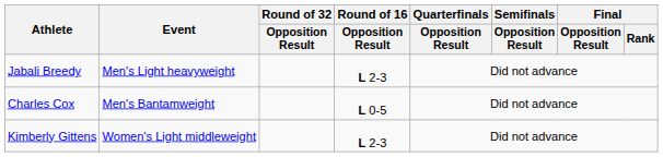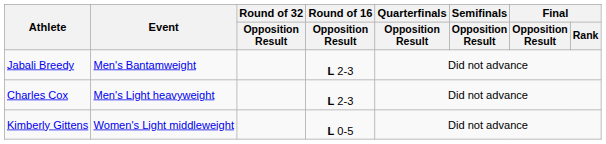 <table class="wikitable" style="font-size:90%; text-align:center">
 <tr>
 <th rowspan=2>Athlete</th>
 <th rowspan=2>Event</th>
 <th>Round of 32</th>
 <th>Round of 16</th>
 <th>Quarterfinals</th>
 <th>Semifinals</th>
 <th colspan=2>Final</th>
 </tr>
 <tr style="font-size:95%">
 <th>Opposition<br>Result</th>
 <th>Opposition<br>Result</th>
 <th>Opposition<br>Result</th>
 <th>Opposition<br>Result</th>
 <th>Opposition<br>Result</th>
 <th>Rank</th>
 </tr>
 <tr>
 <td align=left><a href='#'>Jabali Breedy</a></td>
+<td align=left><a href='#'>Men's Bantamweight</a></td>
+<td></td>
+<td><br><strong>L</strong> 2-3</td>
+<td colspan="4">Did not advance</td>
+</tr>
+<tr>
+<td align=left><a href='#'>Charles Cox</a></td>
 <td align=left><a href='#'>Men's Light heavyweight</a></td>
 <td></td>
 <td><br><strong>L</strong> 2-3</td>
 <td colspan="4">Did not advance</td>
 </tr>
 <tr>
-<td align=left><a href='#'>Charles Cox</a></td>
-<td align=left><a href='#'>Men's Bantamweight</a></td>
+<td align=left><a href='#'>Kimberly Gittens</a></td>
+<td align=left><a href='#'>Women's Light middleweight</a></td>
 <td></td>
 <td><br><strong>L</strong> 0-5</td>
 <td colspan="4">Did not advance</td>
 </tr>
-<tr>
-<td align=left><a href='#'>Kimberly Gittens</a></td>
-<td align=left><a href='#'>Women's Light middleweight</a></td>
-<td></td>
-<td><br><strong>L</strong> 2-3</td>
-<td colspan="4">Did not advance</td>
-</tr>
 </table>
